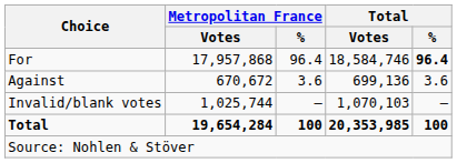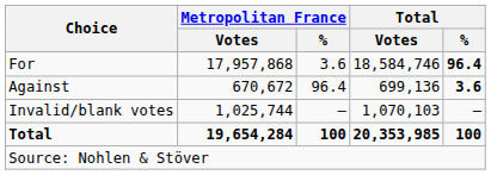 <table class=wikitable style=text-align:right>
 <tr>
 <th rowspan=2>Choice</th>
 <th colspan=2><a href='#'>Metropolitan France</a></th>
 <th colspan=2>Total</th>
 </tr>
 <tr>
 <th>Votes</th>
 <th>%</th>
 <th>Votes</th>
 <th>%</th>
 </tr>
 <tr>
 <td align=left>For</td>
 <td>17,957,868</td>
-<td>96.4</td>
+<td>3.6</td>
 <td>18,584,746</td>
 <td><strong>96.4</strong></td>
 </tr>
 <tr>
 <td align=left>Against</td>
 <td>670,672</td>
-<td>3.6</td>
+<td>96.4</td>
 <td>699,136</td>
-<td>3.6</td>
+<td><strong>3.6</strong></td>
 </tr>
 <tr>
 <td align=left>Invalid/blank votes</td>
 <td>1,025,744</td>
 <td>–</td>
 <td>1,070,103</td>
 <td>–</td>
 </tr>
 <tr>
 <td align=left><strong>Total</strong></td>
 <td><strong>19,654,284</strong></td>
 <td><strong>100</strong></td>
 <td><strong>20,353,985</strong></td>
 <td><strong>100</strong></td>
 </tr>
 <tr>
 <td align=left colspan=6>Source: Nohlen & Stöver</td>
 </tr>
 </table>
